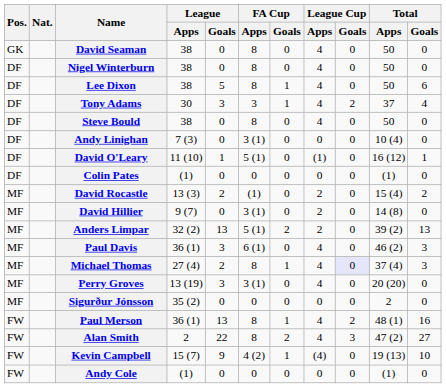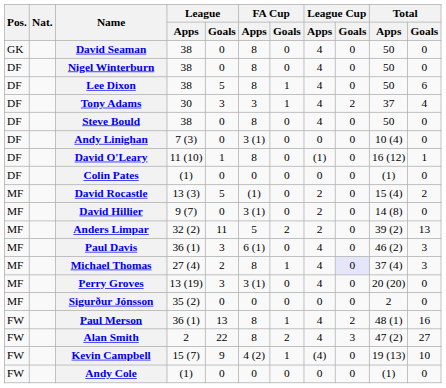 <table class="wikitable plainrowheaders" style="text-align:center">
 <tr>
 <th rowspan="2">Pos.</th>
 <th rowspan="2">Nat.</th>
 <th rowspan="2" width="150">Name</th>
 <th colspan="2" width="85">League</th>
 <th colspan="2" width="85">FA Cup</th>
 <th colspan="2" width="85">League Cup</th>
 <th colspan="2" width="85">Total</th>
 </tr>
 <tr>
 <th>Apps</th>
 <th>Goals</th>
 <th>Apps</th>
 <th>Goals</th>
 <th>Apps</th>
 <th>Goals</th>
 <th>Apps</th>
 <th>Goals</th>
 </tr>
 <tr>
 <td align="left">GK</td>
 <td></td>
 <th scope="row"><a href='#'>David Seaman</a></th>
 <td>38</td>
 <td>0</td>
 <td>8</td>
 <td>0</td>
 <td>4</td>
 <td>0</td>
 <td>50</td>
 <td>0</td>
 </tr>
 <tr>
 <td align="left">DF</td>
 <td></td>
 <th scope="row"><a href='#'>Nigel Winterburn</a></th>
 <td>38</td>
 <td>0</td>
 <td>8</td>
 <td>0</td>
 <td>4</td>
 <td>0</td>
 <td>50</td>
 <td>0</td>
 </tr>
 <tr>
 <td align="left">DF</td>
 <td></td>
 <th scope="row"><a href='#'>Lee Dixon</a></th>
 <td>38</td>
 <td>5</td>
 <td>8</td>
 <td>1</td>
 <td>4</td>
 <td>0</td>
 <td>50</td>
 <td>6</td>
 </tr>
 <tr>
 <td align="left">DF</td>
 <td></td>
 <th scope="row"><a href='#'>Tony Adams</a></th>
 <td>30</td>
 <td>3</td>
 <td>3</td>
 <td>1</td>
 <td>4</td>
 <td>2</td>
 <td>37</td>
 <td>4</td>
 </tr>
 <tr>
 <td align="left">DF</td>
 <td></td>
 <th scope="row"><a href='#'>Steve Bould</a></th>
 <td>38</td>
 <td>0</td>
 <td>8</td>
 <td>0</td>
 <td>4</td>
 <td>0</td>
 <td>50</td>
 <td>0</td>
 </tr>
 <tr>
 <td align="left">DF</td>
 <td></td>
 <th scope="row"><a href='#'>Andy Linighan</a></th>
 <td>7 (3)</td>
 <td>0</td>
 <td>3 (1)</td>
 <td>0</td>
 <td>0</td>
 <td>0</td>
 <td>10 (4)</td>
 <td>0</td>
 </tr>
 <tr>
 <td align="left">DF</td>
 <td></td>
 <th scope="row"><a href='#'>David O'Leary</a></th>
 <td>11 (10)</td>
 <td>1</td>
-<td>5 (1)</td>
+<td>8</td>
 <td>0</td>
 <td>(1)</td>
 <td>0</td>
 <td>16 (12)</td>
 <td>1</td>
 </tr>
 <tr>
 <td align="left">DF</td>
 <td></td>
 <th scope="row"><a href='#'>Colin Pates</a></th>
 <td>(1)</td>
 <td>0</td>
 <td>0</td>
 <td>0</td>
 <td>0</td>
 <td>0</td>
 <td>(1)</td>
 <td>0</td>
 </tr>
 <tr>
 <td align="left">MF</td>
 <td></td>
 <th scope="row"><a href='#'>David Rocastle</a></th>
 <td>13 (3)</td>
-<td>2</td>
+<td>5</td>
 <td>(1)</td>
 <td>0</td>
 <td>2</td>
 <td>0</td>
 <td>15 (4)</td>
 <td>2</td>
 </tr>
 <tr>
 <td align="left">MF</td>
 <td></td>
 <th scope="row"><a href='#'>David Hillier</a></th>
 <td>9 (7)</td>
 <td>0</td>
 <td>3 (1)</td>
 <td>0</td>
 <td>2</td>
 <td>0</td>
 <td>14 (8)</td>
 <td>0</td>
 </tr>
 <tr>
 <td align="left">MF</td>
 <td></td>
 <th scope="row"><a href='#'>Anders Limpar</a></th>
 <td>32 (2)</td>
-<td>13</td>
-<td>5 (1)</td>
+<td>11</td>
+<td>5</td>
 <td>2</td>
 <td>2</td>
 <td>0</td>
 <td>39 (2)</td>
 <td>13</td>
 </tr>
 <tr>
 <td align="left">MF</td>
 <td></td>
 <th scope="row"><a href='#'>Paul Davis</a></th>
 <td>36 (1)</td>
 <td>3</td>
 <td>6 (1)</td>
 <td>0</td>
 <td>4</td>
 <td>0</td>
 <td>46 (2)</td>
 <td>3</td>
 </tr>
 <tr>
 <td align="left">MF</td>
 <td></td>
 <th scope="row"><a href='#'>Michael Thomas</a></th>
 <td>27 (4)</td>
 <td>2</td>
 <td>8</td>
 <td>1</td>
 <td>4</td>
 <td style="background: lavender;">0</td>
 <td>37 (4)</td>
 <td>3</td>
 </tr>
 <tr>
 <td align="left">MF</td>
 <td></td>
 <th scope="row"><a href='#'>Perry Groves</a></th>
 <td>13 (19)</td>
 <td>3</td>
 <td>3 (1)</td>
 <td>0</td>
 <td>4</td>
 <td>0</td>
 <td>20 (20)</td>
 <td>0</td>
 </tr>
 <tr>
 <td align="left">MF</td>
 <td></td>
 <th scope="row"><a href='#'>Sigurður Jónsson</a></th>
 <td>35 (2)</td>
 <td>0</td>
 <td>0</td>
 <td>0</td>
 <td>0</td>
 <td>0</td>
 <td>2</td>
 <td>0</td>
 </tr>
 <tr>
 <td align="left">FW</td>
 <td></td>
 <th scope="row"><a href='#'>Paul Merson</a></th>
 <td>36 (1)</td>
 <td>13</td>
 <td>8</td>
 <td>1</td>
 <td>4</td>
 <td>2</td>
 <td>48 (1)</td>
 <td>16</td>
 </tr>
 <tr>
 <td align="left">FW</td>
 <td></td>
 <th scope="row"><a href='#'>Alan Smith</a></th>
 <td>2</td>
 <td>22</td>
 <td>8</td>
 <td>2</td>
 <td>4</td>
 <td>3</td>
 <td>47 (2)</td>
 <td>27</td>
 </tr>
 <tr>
 <td align="left">FW</td>
 <td></td>
 <th scope="row"><a href='#'>Kevin Campbell</a></th>
 <td>15 (7)</td>
 <td>9</td>
 <td>4 (2)</td>
 <td>1</td>
 <td>(4)</td>
 <td>0</td>
 <td>19 (13)</td>
 <td>10</td>
 </tr>
 <tr>
 <td align="left">FW</td>
 <td></td>
 <th scope="row"><a href='#'>Andy Cole</a></th>
 <td>(1)</td>
 <td>0</td>
 <td>0</td>
 <td>0</td>
 <td>0</td>
 <td>0</td>
 <td>(1)</td>
 <td>0</td>
 </tr>
 </table>
